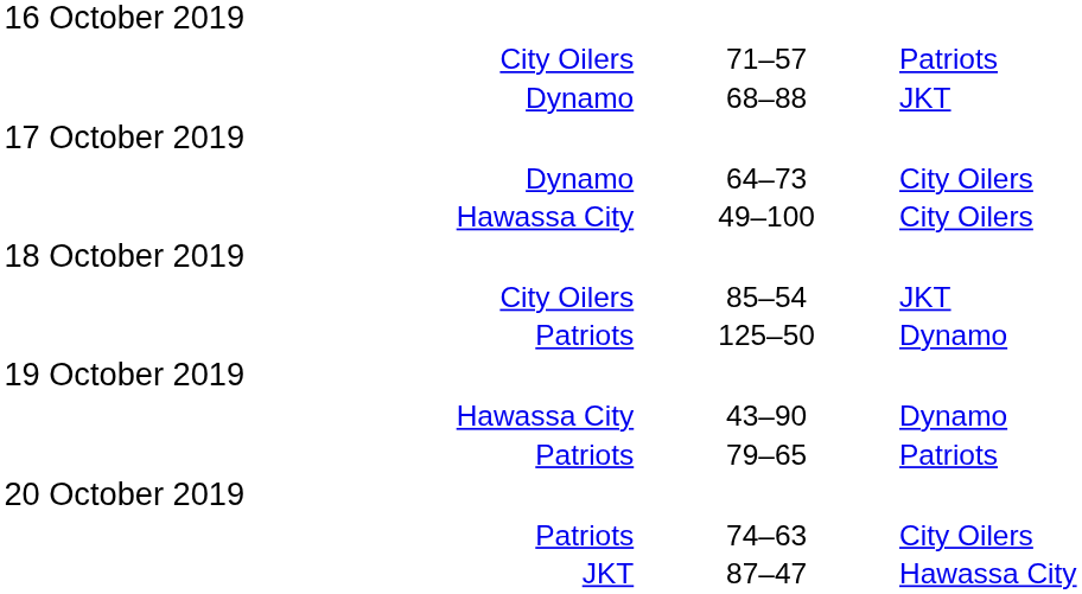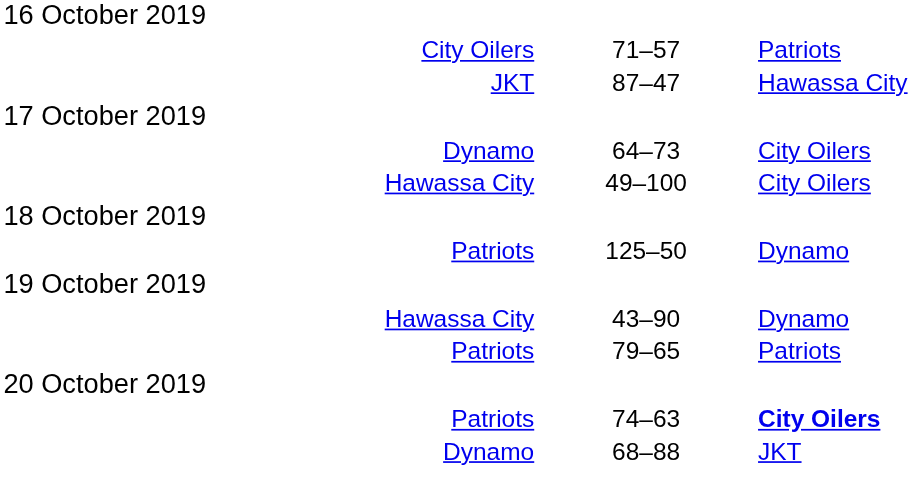 <table style="width:100%;" cellspacing="1">
 <tr>
 <th width=25%></th>
 <th width=2%></th>
 <th width=6%></th>
 <th width=2%></th>
 <th width=25%></th>
 </tr>
 <tr>
 <td>16 October 2019</td>
 </tr>
 <tr style=font-size:90%>
 <td align=right><a href='#'>City Oilers</a> </td>
 <td></td>
 <td align=center>71–57</td>
 <td></td>
 <td> <a href='#'>Patriots</a></td>
 <td></td>
 </tr>
 <tr style=font-size:90%>
-<td align=right><a href='#'>Dynamo</a> </td>
+<td align=right><a href='#'>JKT</a> </td>
 <td></td>
-<td align=center>68–88</td>
+<td align=center>87–47</td>
 <td></td>
-<td> <a href='#'>JKT</a></td>
+<td> <a href='#'>Hawassa City</a></td>
 <td></td>
 </tr>
 <tr>
 <td>17 October 2019</td>
 </tr>
 <tr style=font-size:90%>
 <td align=right><a href='#'>Dynamo</a> </td>
 <td></td>
 <td align=center>64–73</td>
 <td></td>
 <td> <a href='#'>City Oilers</a></td>
 <td></td>
 </tr>
 <tr style=font-size:90%>
 <td align=right><a href='#'>Hawassa City</a> </td>
 <td></td>
 <td align=center>49–100</td>
 <td></td>
 <td> <a href='#'>City Oilers</a></td>
 <td></td>
 </tr>
 <tr>
 <td>18 October 2019</td>
-</tr>
-<tr style=font-size:90%>
-<td align=right><a href='#'>City Oilers</a> </td>
-<td></td>
-<td align=center>85–54</td>
-<td></td>
-<td> <a href='#'>JKT</a></td>
-<td></td>
 </tr>
 <tr style=font-size:90%>
 <td align=right><a href='#'>Patriots</a> </td>
 <td></td>
 <td align=center>125–50</td>
 <td></td>
 <td> <a href='#'>Dynamo</a></td>
 <td></td>
 </tr>
 <tr>
 <td>19 October 2019</td>
 </tr>
 <tr style=font-size:90%>
 <td align=right><a href='#'>Hawassa City</a> </td>
 <td></td>
 <td align=center>43–90</td>
 <td></td>
 <td> <a href='#'>Dynamo</a></td>
 <td></td>
 </tr>
 <tr style=font-size:90%>
 <td align=right><a href='#'>Patriots</a> </td>
 <td></td>
 <td align=center>79–65</td>
 <td></td>
 <td> <a href='#'>Patriots</a></td>
 <td></td>
 </tr>
 <tr>
 <td>20 October 2019</td>
 </tr>
 <tr style=font-size:90%>
 <td align=right><a href='#'>Patriots</a> </td>
 <td></td>
 <td align=center>74–63</td>
 <td></td>
-<td> <a href='#'>City Oilers</a></td>
+<td><strong> <a href='#'>City Oilers</a></strong></td>
 <td></td>
 </tr>
 <tr style=font-size:90%>
-<td align=right><a href='#'>JKT</a> </td>
+<td align=right><a href='#'>Dynamo</a> </td>
 <td></td>
-<td align=center>87–47</td>
+<td align=center>68–88</td>
 <td></td>
-<td> <a href='#'>Hawassa City</a></td>
+<td> <a href='#'>JKT</a></td>
 <td></td>
 </tr>
 <tr>
 </tr>
 </table>
